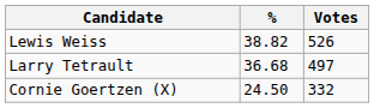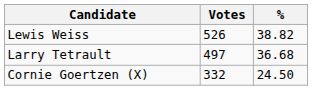 <table class="wikitable sortable">
 <tr>
 <th bgcolor="#DDDDFF" width="200px">Candidate</th>
+<th bgcolor="#DDDDFF" width="50px">Votes</th>
 <th bgcolor="#DDDDFF" width="50px">%</th>
-<th bgcolor="#DDDDFF" width="50px">Votes</th>
 </tr>
 <tr>
 <td>Lewis Weiss</td>
+<td>526</td>
 <td>38.82</td>
-<td>526</td>
 </tr>
 <tr>
 <td>Larry Tetrault</td>
+<td>497</td>
 <td>36.68</td>
-<td>497</td>
 </tr>
 <tr>
 <td>Cornie Goertzen (X)</td>
+<td>332</td>
 <td>24.50</td>
-<td>332</td>
 </tr>
 </table>
